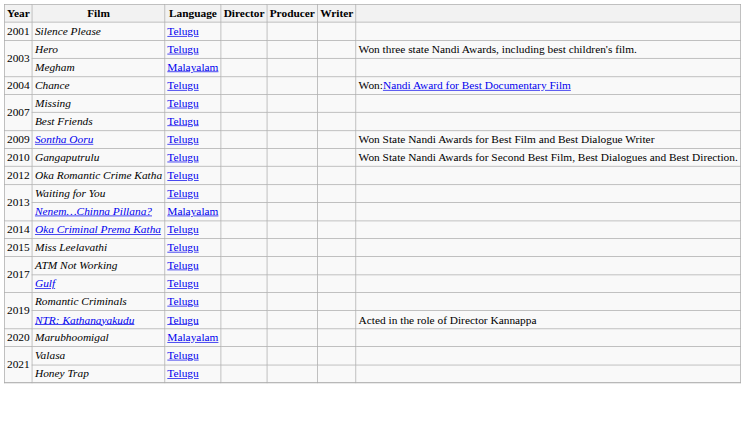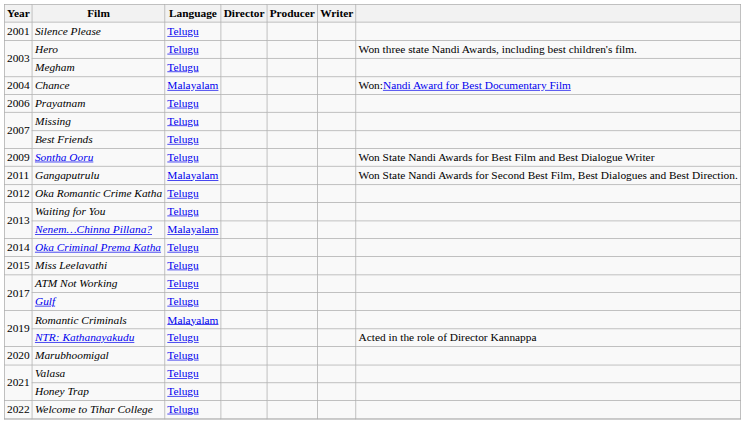 <table class="wikitable sortable">
 <tr>
 <th>Year</th>
 <th>Film</th>
 <th>Language</th>
 <th>Director</th>
 <th>Producer</th>
 <th>Writer</th>
 <th></th>
 </tr>
 <tr>
 <td>2001</td>
 <td><em>Silence Please</em></td>
 <td><a href='#'>Telugu</a></td>
 <td></td>
 <td></td>
 <td></td>
 <td></td>
 </tr>
 <tr>
 <td rowspan="2">2003</td>
 <td><em>Hero</em></td>
 <td><a href='#'>Telugu</a></td>
 <td></td>
 <td></td>
 <td></td>
 <td>Won three state Nandi Awards, including best children's film.</td>
 </tr>
 <tr>
 <td><em>Megham</em></td>
-<td><a href='#'>Malayalam</a></td>
+<td><a href='#'>Telugu</a></td>
 <td></td>
 <td></td>
 <td></td>
 <td></td>
 </tr>
 <tr>
 <td>2004</td>
 <td><em>Chance</em></td>
+<td><a href='#'>Malayalam</a></td>
+<td></td>
+<td></td>
+<td></td>
+<td>Won:<a href='#'>Nandi Award for Best Documentary Film</a></td>
+</tr>
+<tr>
+<td>2006</td>
+<td><em>Prayatnam</em></td>
 <td><a href='#'>Telugu</a></td>
 <td></td>
 <td></td>
 <td></td>
-<td>Won:<a href='#'>Nandi Award for Best Documentary Film</a></td>
+<td></td>
 </tr>
 <tr>
 <td rowspan="2">2007</td>
 <td><em>Missing</em></td>
 <td><a href='#'>Telugu</a></td>
 <td></td>
 <td></td>
 <td></td>
 <td></td>
 </tr>
 <tr>
 <td><em>Best Friends</em></td>
 <td><a href='#'>Telugu</a></td>
 <td></td>
 <td></td>
 <td></td>
 <td></td>
 </tr>
 <tr>
 <td>2009</td>
 <td><em><a href='#'>Sontha Ooru</a></em></td>
 <td><a href='#'>Telugu</a></td>
 <td></td>
 <td></td>
 <td></td>
 <td>Won State Nandi Awards for Best Film and Best Dialogue Writer</td>
 </tr>
 <tr>
-<td>2010</td>
+<td>2011</td>
 <td><em>Gangaputrulu</em></td>
-<td><a href='#'>Telugu</a></td>
+<td><a href='#'>Malayalam</a></td>
 <td></td>
 <td></td>
 <td></td>
 <td>Won State Nandi Awards for Second Best Film, Best Dialogues and Best Direction.</td>
 </tr>
 <tr>
 <td>2012</td>
 <td><em>Oka Romantic Crime Katha</em></td>
 <td><a href='#'>Telugu</a></td>
 <td></td>
 <td></td>
 <td></td>
 <td></td>
 </tr>
 <tr>
 <td rowspan="2">2013</td>
 <td><em>Waiting for You</em></td>
 <td><a href='#'>Telugu</a></td>
 <td></td>
 <td></td>
 <td></td>
 <td></td>
 </tr>
 <tr>
 <td><em><a href='#'>Nenem…Chinna Pillana?</a></em></td>
 <td><a href='#'>Malayalam</a></td>
 <td></td>
 <td></td>
 <td></td>
 <td></td>
 </tr>
 <tr>
 <td>2014</td>
 <td><em><a href='#'>Oka Criminal Prema Katha</a></em></td>
 <td><a href='#'>Telugu</a></td>
 <td></td>
 <td></td>
 <td></td>
 <td></td>
 </tr>
 <tr>
 <td>2015</td>
 <td><em>Miss Leelavathi</em></td>
 <td><a href='#'>Telugu</a></td>
 <td></td>
 <td></td>
 <td></td>
 <td></td>
 </tr>
 <tr>
 <td rowspan="2">2017</td>
 <td><em>ATM Not Working</em></td>
 <td><a href='#'>Telugu</a></td>
 <td></td>
 <td></td>
 <td></td>
 <td></td>
 </tr>
 <tr>
 <td><a href='#'><em>Gulf</em></a></td>
 <td><a href='#'>Telugu</a></td>
 <td></td>
 <td></td>
 <td></td>
 <td></td>
 </tr>
 <tr>
 <td rowspan="2">2019</td>
 <td><em>Romantic Criminals</em></td>
-<td><a href='#'>Telugu</a></td>
+<td><a href='#'>Malayalam</a></td>
 <td></td>
 <td></td>
 <td></td>
 <td></td>
 </tr>
 <tr>
 <td><em><a href='#'>NTR: Kathanayakudu</a></em></td>
 <td><a href='#'>Telugu</a></td>
 <td></td>
 <td></td>
 <td></td>
 <td>Acted in the role of Director Kannappa</td>
 </tr>
 <tr>
 <td>2020</td>
 <td><em>Marubhoomigal</em></td>
-<td><a href='#'>Malayalam</a></td>
+<td><a href='#'>Telugu</a></td>
 <td></td>
 <td></td>
 <td></td>
 <td></td>
 </tr>
 <tr>
 <td rowspan="2">2021</td>
 <td><em>Valasa</em></td>
 <td><a href='#'>Telugu</a></td>
 <td></td>
 <td></td>
 <td></td>
 <td></td>
 </tr>
 <tr>
 <td><em>Honey Trap</em></td>
 <td><a href='#'>Telugu</a></td>
 <td></td>
 <td></td>
 <td></td>
 <td></td>
 </tr>
 <tr>
+<td>2022</td>
+<td><em>Welcome to Tihar College</em></td>
+<td><a href='#'>Telugu</a></td>
+<td></td>
+<td></td>
+<td></td>
+<td></td>
+</tr>
+<tr>
 </tr>
 </table>
